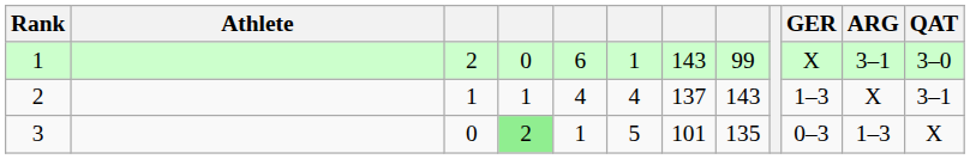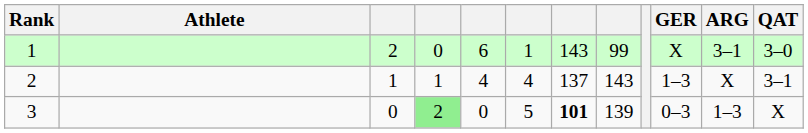 <table class="wikitable" style="text-align:center">
 <tr>
 <th>Rank</th>
 <th width=250>Athlete</th>
 <th width=30></th>
 <th width=30></th>
 <th width=30></th>
 <th width=30></th>
 <th width=30></th>
 <th width=30></th>
 <th rowspan=4></th>
 <th width=30>GER</th>
 <th width=30>ARG</th>
 <th width=30>QAT</th>
 </tr>
 <tr bgcolor=#ccffcc>
 <td>1</td>
 <td align=left></td>
 <td>2</td>
 <td>0</td>
 <td>6</td>
 <td>1</td>
 <td>143</td>
 <td>99</td>
 <td>X</td>
 <td>3–1</td>
 <td>3–0</td>
 </tr>
 <tr>
 <td>2</td>
 <td align=left></td>
 <td>1</td>
 <td>1</td>
 <td>4</td>
 <td>4</td>
 <td>137</td>
 <td>143</td>
 <td>1–3</td>
 <td>X</td>
 <td>3–1</td>
 </tr>
 <tr>
 <td>3</td>
 <td align=left></td>
 <td>0</td>
 <td style="background: lightgreen;">2</td>
-<td>1</td>
+<td>0</td>
 <td>5</td>
-<td>101</td>
-<td>135</td>
+<td><strong>101</strong></td>
+<td>139</td>
 <td>0–3</td>
 <td>1–3</td>
 <td>X</td>
 </tr>
 </table>
